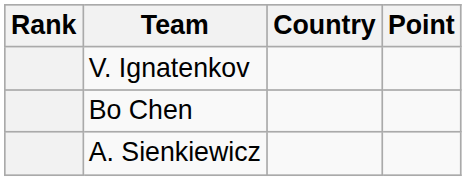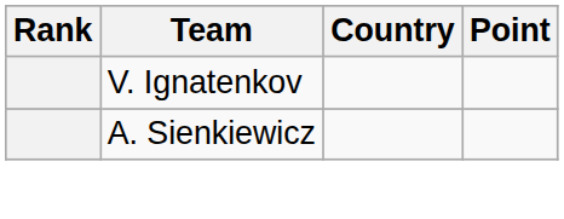 <table class="wikitable sortable">
 <tr>
 <th>Rank</th>
 <th>Team</th>
 <th>Country</th>
 <th>Point</th>
 </tr>
 <tr>
 <th></th>
 <td>V. Ignatenkov</td>
 <td></td>
 <td></td>
 </tr>
 <tr>
 <th></th>
-<td>Bo Chen</td>
-<td></td>
-<td></td>
-</tr>
-<tr>
-<th></th>
 <td>A. Sienkiewicz</td>
 <td></td>
 <td></td>
 </tr>
 </table>
